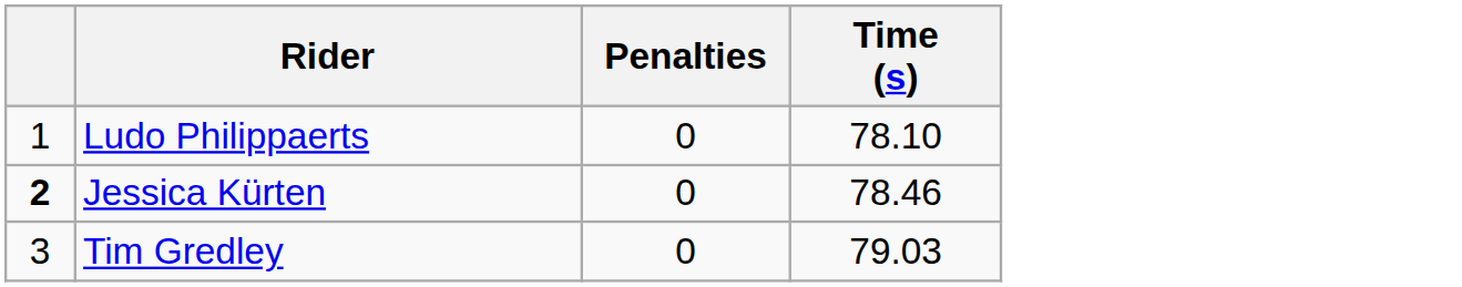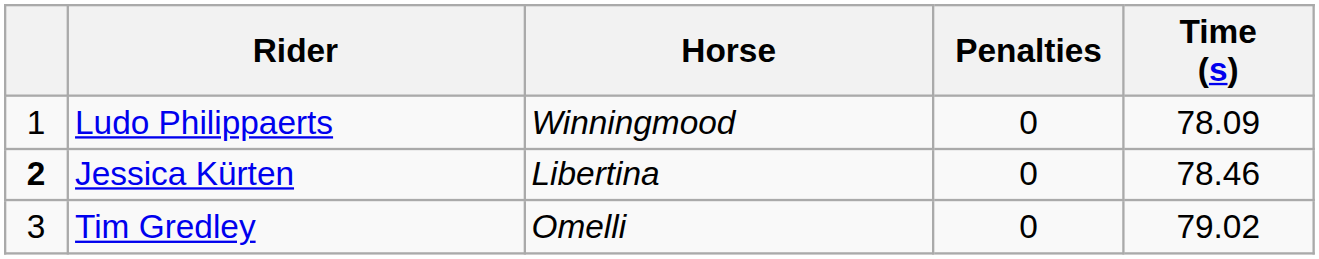 <table class="wikitable" style="font-size: 90%">
 <tr>
 <th width=20></th>
 <th width=190>Rider</th>
+<th width=170>Horse</th>
 <th width=75>Penalties</th>
 <th width=75>Time<br>(<a href='#'>s</a>)</th>
 </tr>
 <tr>
 <td align=center>1</td>
 <td> <a href='#'>Ludo Philippaerts</a></td>
+<td><em>Winningmood</em></td>
 <td align=center>0</td>
-<td align=center>78.10</td>
+<td align=center>78.09</td>
 </tr>
 <tr>
 <td align=center><strong>2</strong></td>
 <td> <a href='#'>Jessica Kürten</a></td>
+<td><em>Libertina</em></td>
 <td align=center>0</td>
 <td align=center>78.46</td>
 </tr>
 <tr>
 <td align=center>3</td>
 <td> <a href='#'>Tim Gredley</a></td>
+<td><em>Omelli</em></td>
 <td align=center>0</td>
-<td align=center>79.03</td>
+<td align=center>79.02</td>
 </tr>
 </table>
